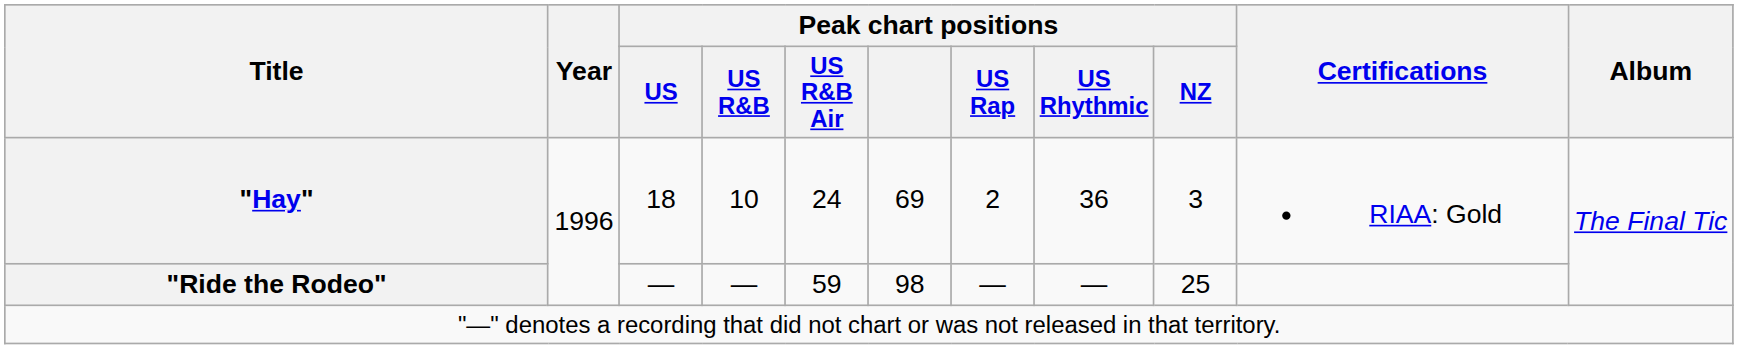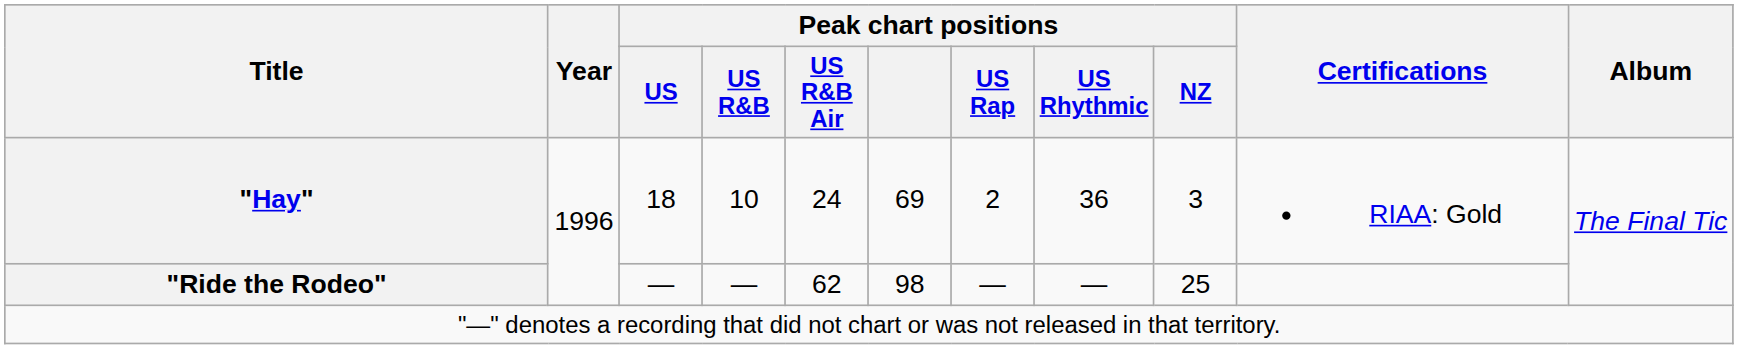 <table class="wikitable plainrowheaders" style="text-align:center;">
 <tr>
 <th rowspan="2" scope="col" style="width:20em;">Title</th>
 <th rowspan="2" scope="col">Year</th>
 <th colspan="7" scope="col">Peak chart positions</th>
 <th rowspan="2" scope="col" style="width:12em;"><a href='#'>Certifications</a></th>
 <th rowspan="2" scope="col">Album</th>
 </tr>
 <tr>
 <th scope="col" style="width:3em;font-size:90%;"><a href='#'>US</a></th>
 <th scope="col" style="width:3em;font-size:90%;"><a href='#'>US R&B</a></th>
 <th scope="col" style="width:3em;font-size:90%;"><a href='#'>US R&B Air</a></th>
 <th scope="col" style="width:3em;font-size:90%;"></th>
 <th scope="col" style="width:3em;font-size:90%;"><a href='#'>US Rap</a></th>
 <th scope="col" style="width:3em;font-size:90%;"><a href='#'>US Rhythmic</a></th>
 <th scope="col" style="width:3em;font-size:90%;"><a href='#'>NZ</a></th>
 </tr>
 <tr>
 <th scope="row">"<a href='#'>Hay</a>"</th>
 <td rowspan="2">1996</td>
 <td>18</td>
 <td>10</td>
 <td>24</td>
 <td>69</td>
 <td>2</td>
 <td>36</td>
 <td>3</td>
 <td><br><ul><li><a href='#'>RIAA</a>: Gold</li></ul></td>
 <td rowspan="2"><em><a href='#'>The Final Tic</a></em></td>
 </tr>
 <tr>
 <th scope="row">"Ride the Rodeo"</th>
 <td>—</td>
 <td>—</td>
-<td>59</td>
+<td>62</td>
 <td>98</td>
 <td>—</td>
 <td>—</td>
 <td>25</td>
 <td></td>
 </tr>
 <tr>
 <td colspan="11" style="font-size:90%">"—" denotes a recording that did not chart or was not released in that territory.</td>
 </tr>
 </table>
